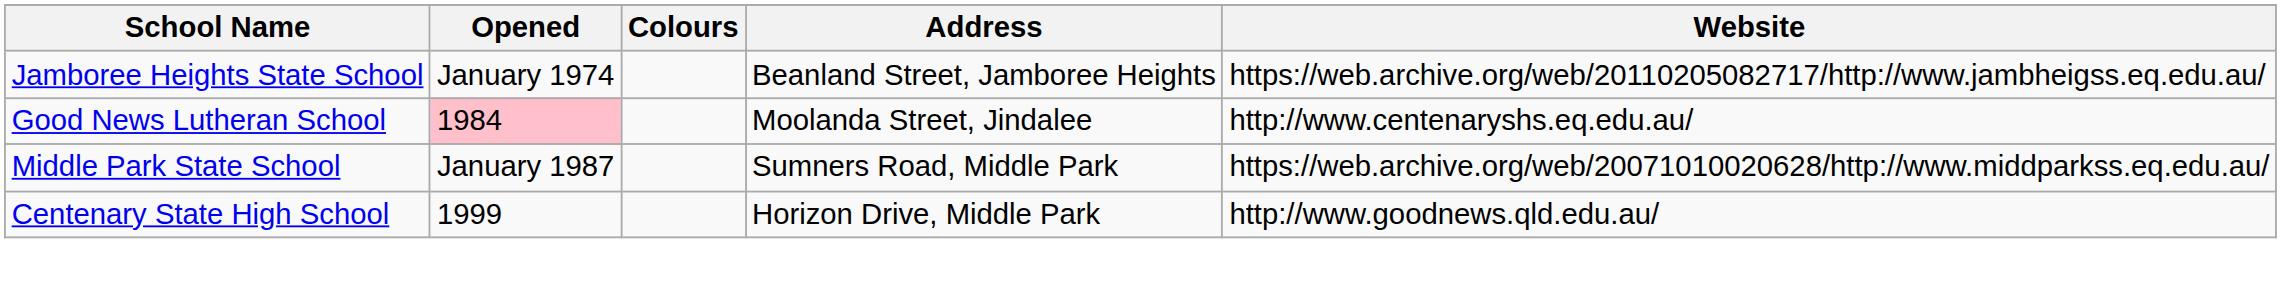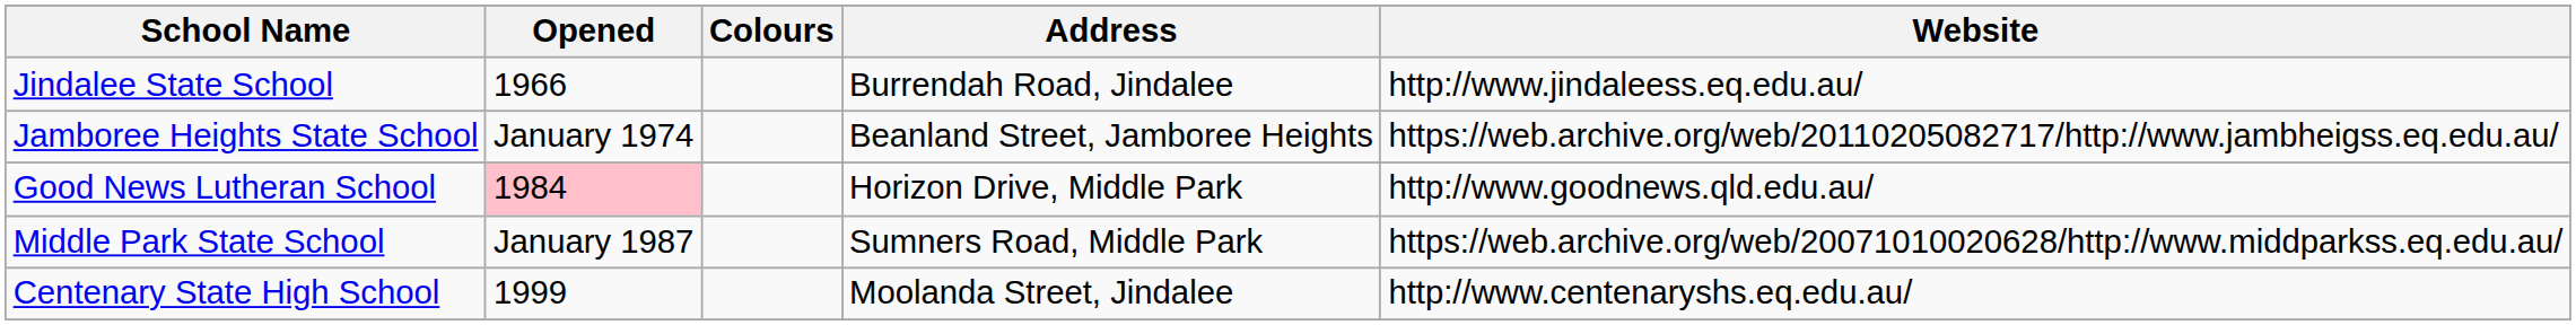 <table align="center" class="wikitable">
 <tr bgcolor="#FF0033">
 </tr>
 <tr>
 <th>School Name</th>
 <th>Opened</th>
 <th>Colours</th>
 <th>Address</th>
 <th>Website</th>
+</tr>
+<tr>
+<td><a href='#'>Jindalee State School</a></td>
+<td>1966</td>
+<td></td>
+<td>Burrendah Road, Jindalee</td>
+<td>http://www.jindaleess.eq.edu.au/</td>
 </tr>
 <tr>
 <td><a href='#'>Jamboree Heights State School</a></td>
 <td>January 1974</td>
 <td></td>
 <td>Beanland Street, Jamboree Heights</td>
 <td>https://web.archive.org/web/20110205082717/http://www.jambheigss.eq.edu.au/</td>
 </tr>
 <tr>
 <td><a href='#'>Good News Lutheran School</a></td>
 <td style="background: pink;">1984</td>
 <td></td>
-<td>Moolanda Street, Jindalee</td>
-<td>http://www.centenaryshs.eq.edu.au/</td>
+<td>Horizon Drive, Middle Park</td>
+<td>http://www.goodnews.qld.edu.au/</td>
 </tr>
 <tr>
 <td><a href='#'>Middle Park State School</a></td>
 <td>January 1987</td>
 <td></td>
 <td>Sumners Road, Middle Park</td>
 <td>https://web.archive.org/web/20071010020628/http://www.middparkss.eq.edu.au/</td>
 </tr>
 <tr>
 <td><a href='#'>Centenary State High School</a></td>
 <td>1999</td>
 <td></td>
-<td>Horizon Drive, Middle Park</td>
-<td>http://www.goodnews.qld.edu.au/</td>
+<td>Moolanda Street, Jindalee</td>
+<td>http://www.centenaryshs.eq.edu.au/</td>
 </tr>
 </table>
